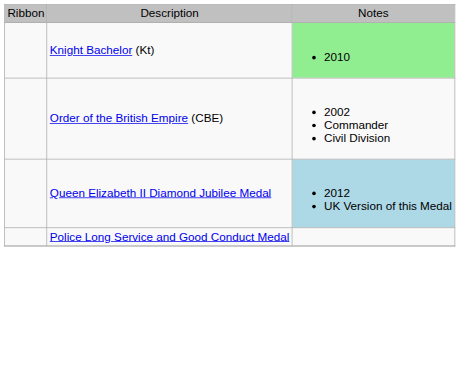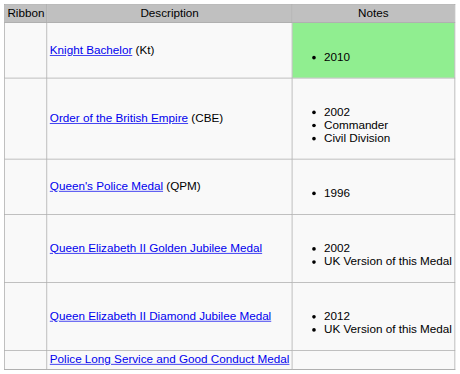 <table class="wikitable" style="margin:1em auto;">
 <tr style="background:silver;" align="center">
 <td>Ribbon</td>
 <td>Description</td>
 <td>Notes</td>
 </tr>
 <tr>
 <td></td>
 <td><a href='#'>Knight Bachelor</a> (Kt)</td>
 <td style="background: lightgreen;"><br><ul><li>2010</li></ul></td>
 </tr>
 <tr>
 <td></td>
 <td><a href='#'>Order of the British Empire</a> (CBE)</td>
 <td><br><ul><li>2002</li><li>Commander</li><li>Civil Division</li></ul></td>
 </tr>
 <tr>
 <td></td>
+<td><a href='#'>Queen's Police Medal</a> (QPM)</td>
+<td><br><ul><li>1996</li></ul></td>
+</tr>
+<tr>
+<td></td>
+<td><a href='#'>Queen Elizabeth II Golden Jubilee Medal</a></td>
+<td><br><ul><li>2002</li><li>UK Version of this Medal</li></ul></td>
+</tr>
+<tr>
+<td></td>
 <td><a href='#'>Queen Elizabeth II Diamond Jubilee Medal</a></td>
-<td style="background: lightblue;"><br><ul><li>2012</li><li>UK Version of this Medal</li></ul></td>
+<td><br><ul><li>2012</li><li>UK Version of this Medal</li></ul></td>
 </tr>
 <tr>
 <td></td>
 <td><a href='#'>Police Long Service and Good Conduct Medal</a></td>
 <td></td>
 </tr>
 <tr>
 </tr>
 </table>
